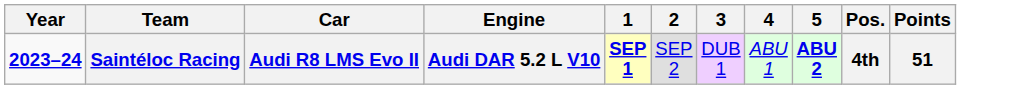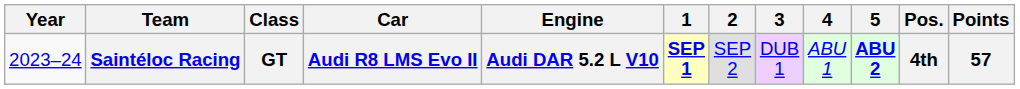 <table class="wikitable" style="text-align:center; font-size:85%">
 <tr>
 <th>Year</th>
 <th>Team</th>
+<th>Class</th>
 <th>Car</th>
 <th>Engine</th>
 <th>1</th>
 <th>2</th>
 <th>3</th>
 <th>4</th>
 <th>5</th>
 <th>Pos.</th>
 <th>Points</th>
 </tr>
 <tr>
-<td><strong><a href='#'>2023–24</a></strong></td>
+<td><a href='#'>2023–24</a></td>
 <th><a href='#'>Saintéloc Racing</a></th>
+<th>GT</th>
 <th><a href='#'>Audi R8 LMS Evo II</a></th>
 <th><a href='#'>Audi DAR</a> 5.2 L <a href='#'>V10</a></th>
 <td style="background:#FFFFBF;"><strong><a href='#'>SEP<br>1</a></strong><br></td>
 <td style="background:#DFDFDF;"><a href='#'>SEP<br>2</a><br></td>
 <td style="background:#EFCFFF;"><a href='#'>DUB<br>1</a><br></td>
 <td style="background:#DFFFDF;"><em><a href='#'>ABU<br>1</a></em><br></td>
 <td style="background:#DFFFDF;"><strong><a href='#'>ABU<br>2</a><br></strong></td>
 <th>4th</th>
-<th>51</th>
+<th>57</th>
 </tr>
 </table>
